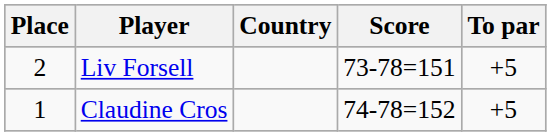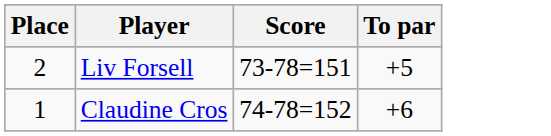 <table class="wikitable" style="font-size:95%;">
 <tr>
 <th>Place</th>
 <th>Player</th>
-<th>Country</th>
 <th>Score</th>
 <th>To par</th>
 </tr>
 <tr>
 <td align=center>2</td>
 <td><a href='#'>Liv Forsell</a></td>
-<td></td>
 <td>73-78=151</td>
 <td align=center>+5</td>
 </tr>
 <tr>
 <td align=center>1</td>
 <td><a href='#'>Claudine Cros</a></td>
-<td></td>
 <td>74-78=152</td>
-<td align=center>+5</td>
+<td align=center>+6</td>
 </tr>
 </table>
